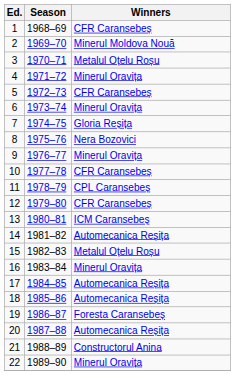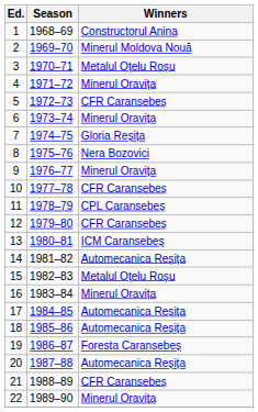 <table class="wikitable" style="font-size:90%">
 <tr>
 <th><abbr>Ed.</abbr></th>
 <th width="60">Season</th>
 <th width="220">Winners</th>
 </tr>
 <tr>
 <td align=center>1</td>
 <td>1968–69</td>
-<td><a href='#'>CFR Caransebeș</a></td>
+<td><a href='#'>Constructorul Anina</a></td>
 </tr>
 <tr>
 <td align=center>2</td>
 <td><a href='#'>1969–70</a></td>
 <td><a href='#'>Minerul Moldova Nouă</a></td>
 </tr>
 <tr>
 <td align=center>3</td>
 <td><a href='#'>1970–71</a></td>
 <td><a href='#'>Metalul Oțelu Roșu</a></td>
 </tr>
 <tr>
 <td align=center>4</td>
 <td><a href='#'>1971–72</a></td>
 <td><a href='#'>Minerul Oravița</a></td>
 </tr>
 <tr>
 <td align=center>5</td>
 <td><a href='#'>1972–73</a></td>
 <td><a href='#'>CFR Caransebeș</a></td>
 </tr>
 <tr>
 <td align=center>6</td>
 <td><a href='#'>1973–74</a></td>
 <td><a href='#'>Minerul Oravița</a></td>
 </tr>
 <tr>
 <td align=center>7</td>
 <td><a href='#'>1974–75</a></td>
 <td><a href='#'>Gloria Reșița</a></td>
 </tr>
 <tr>
 <td align=center>8</td>
 <td><a href='#'>1975–76</a></td>
 <td><a href='#'>Nera Bozovici</a></td>
 </tr>
 <tr>
 <td align=center>9</td>
 <td><a href='#'>1976–77</a></td>
 <td><a href='#'>Minerul Oravița</a></td>
 </tr>
 <tr>
 <td align=center>10</td>
 <td><a href='#'>1977–78</a></td>
 <td><a href='#'>CFR Caransebeș</a></td>
 </tr>
 <tr>
 <td align=center>11</td>
 <td><a href='#'>1978–79</a></td>
 <td><a href='#'>CPL Caransebeș</a></td>
 </tr>
 <tr>
 <td align=center>12</td>
 <td><a href='#'>1979–80</a></td>
 <td><a href='#'>CFR Caransebeș</a></td>
 </tr>
 <tr>
 <td align=center>13</td>
 <td><a href='#'>1980–81</a></td>
 <td><a href='#'>ICM Caransebeș</a></td>
 </tr>
 <tr>
 <td align=center>14</td>
 <td>1981–82</td>
 <td><a href='#'>Automecanica Reșița</a></td>
 </tr>
 <tr>
 <td align=center>15</td>
 <td>1982–83</td>
 <td><a href='#'>Metalul Oțelu Roșu</a></td>
 </tr>
 <tr>
 <td align=center>16</td>
 <td>1983–84</td>
 <td><a href='#'>Minerul Oravița</a></td>
 </tr>
 <tr>
 <td align=center>17</td>
 <td><a href='#'>1984–85</a></td>
 <td><a href='#'>Automecanica Reșița</a></td>
 </tr>
 <tr>
 <td align=center>18</td>
 <td><a href='#'>1985–86</a></td>
 <td><a href='#'>Automecanica Reșița</a></td>
 </tr>
 <tr>
 <td align=center>19</td>
 <td><a href='#'>1986–87</a></td>
 <td><a href='#'>Foresta Caransebeș</a></td>
 </tr>
 <tr>
 <td align=center>20</td>
 <td><a href='#'>1987–88</a></td>
 <td><a href='#'>Automecanica Reșița</a></td>
 </tr>
 <tr>
 <td align=center>21</td>
 <td>1988–89</td>
-<td><a href='#'>Constructorul Anina</a></td>
+<td><a href='#'>CFR Caransebeș</a></td>
 </tr>
 <tr>
 <td align=center>22</td>
 <td>1989–90</td>
 <td><a href='#'>Minerul Oravița</a></td>
 </tr>
 <tr>
 </tr>
 </table>
